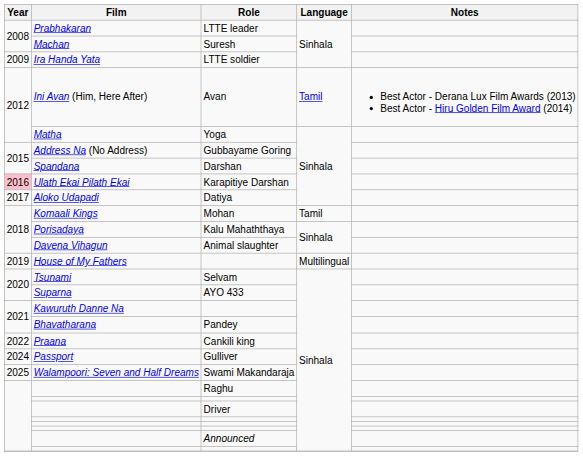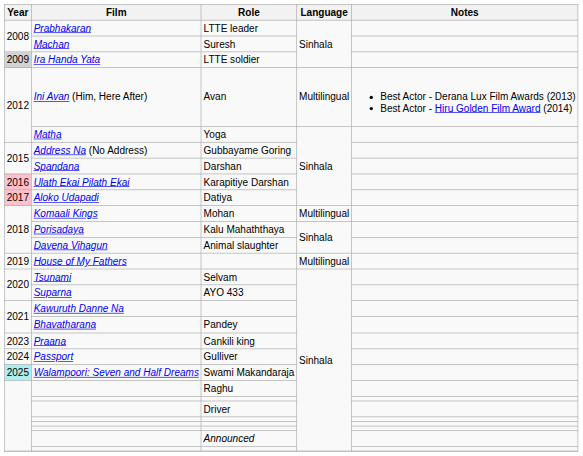 <table class="wikitable" style="font-size:95%;">
 <tr style="text-align:center;">
 <th>Year</th>
 <th>Film</th>
 <th>Role</th>
 <th>Language</th>
 <th class="unsortable">Notes</th>
 </tr>
 <tr>
 <td rowspan="2">2008</td>
 <td><em> <a href='#'>Prabhakaran</a> </em></td>
 <td>LTTE leader</td>
 <td rowspan="3">Sinhala</td>
 <td></td>
 </tr>
 <tr>
 <td><em><a href='#'>Machan</a> </em></td>
 <td>Suresh</td>
 <td></td>
 </tr>
 <tr>
-<td>2009</td>
+<td style="background: lightgrey;">2009</td>
 <td><em> <a href='#'>Ira Handa Yata</a> </em></td>
 <td>LTTE soldier</td>
 <td></td>
 </tr>
 <tr>
 <td rowspan="2">2012</td>
 <td><em><a href='#'>Ini Avan</a> </em> (Him, Here After)</td>
 <td>Avan</td>
-<td><a href='#'>Tamil</a></td>
+<td>Multilingual</td>
 <td><br><ul><li>Best Actor - Derana Lux Film Awards (2013)</li><li>Best Actor - <a href='#'>Hiru Golden Film Award</a> (2014)</li></ul></td>
 </tr>
 <tr>
 <td><em><a href='#'>Matha</a></em></td>
 <td>Yoga</td>
 <td rowspan="5">Sinhala</td>
 <td></td>
 </tr>
 <tr>
 <td rowspan="2">2015</td>
 <td><em><a href='#'>Address Na</a></em> (No Address)</td>
 <td>Gubbayame Goring</td>
 <td></td>
 </tr>
 <tr>
 <td><em><a href='#'>Spandana</a></em></td>
 <td>Darshan</td>
 <td></td>
 </tr>
 <tr>
 <td style="background: pink;">2016</td>
 <td><em><a href='#'>Ulath Ekai Pilath Ekai</a></em></td>
 <td>Karapitiye Darshan</td>
 <td></td>
 </tr>
 <tr>
-<td>2017</td>
+<td style="background: pink;">2017</td>
 <td><em><a href='#'>Aloko Udapadi</a></em></td>
 <td>Datiya</td>
 <td></td>
 </tr>
 <tr>
 <td rowspan="3">2018</td>
 <td><em><a href='#'>Komaali Kings</a></em></td>
 <td>Mohan</td>
-<td>Tamil</td>
+<td>Multilingual</td>
 <td></td>
 </tr>
 <tr>
 <td><em><a href='#'>Porisadaya</a></em></td>
 <td>Kalu Mahaththaya</td>
 <td rowspan="2">Sinhala</td>
 <td></td>
 </tr>
 <tr>
 <td><em><a href='#'>Davena Vihagun</a></em></td>
 <td>Animal slaughter</td>
 <td></td>
 </tr>
 <tr>
 <td>2019</td>
 <td><em><a href='#'>House of My Fathers</a></em></td>
 <td></td>
 <td>Multilingual</td>
 <td></td>
 </tr>
 <tr>
 <td rowspan="2">2020</td>
 <td><em><a href='#'>Tsunami</a></em></td>
 <td>Selvam</td>
 <td rowspan="15">Sinhala</td>
 <td></td>
 </tr>
 <tr>
 <td><em><a href='#'>Suparna</a></em></td>
 <td>AYO 433</td>
 <td></td>
 </tr>
 <tr>
 <td rowspan="2">2021</td>
 <td><em><a href='#'>Kawuruth Danne Na</a></em></td>
 <td></td>
 <td></td>
 </tr>
 <tr>
 <td><em><a href='#'>Bhavatharana</a></em></td>
 <td>Pandey</td>
 <td></td>
 </tr>
 <tr>
-<td>2022</td>
+<td>2023</td>
 <td><em><a href='#'>Praana</a></em></td>
 <td>Cankili king</td>
 <td></td>
 </tr>
 <tr>
 <td>2024</td>
 <td><em><a href='#'>Passport</a></em></td>
 <td>Gulliver</td>
 <td></td>
 </tr>
 <tr>
-<td>2025</td>
+<td style="background: paleturquoise;">2025</td>
 <td><em><a href='#'>Walampoori: Seven and Half Dreams</a></em></td>
 <td>Swami Makandaraja</td>
 <td></td>
 </tr>
 <tr>
 <td rowspan="8"></td>
 <td></td>
 <td>Raghu</td>
 <td></td>
 </tr>
 <tr>
 <td></td>
 <td></td>
 <td></td>
 </tr>
 <tr>
 <td></td>
 <td>Driver</td>
 <td></td>
 </tr>
 <tr>
 <td></td>
 <td></td>
 <td></td>
 </tr>
 <tr>
 <td></td>
 <td></td>
 <td></td>
 </tr>
 <tr>
 <td></td>
 <td></td>
 <td></td>
 </tr>
 <tr>
 <td></td>
 <td><em>Announced</em></td>
 <td></td>
 </tr>
 <tr>
 <td></td>
 <td></td>
 <td></td>
 </tr>
 <tr>
 </tr>
 </table>
